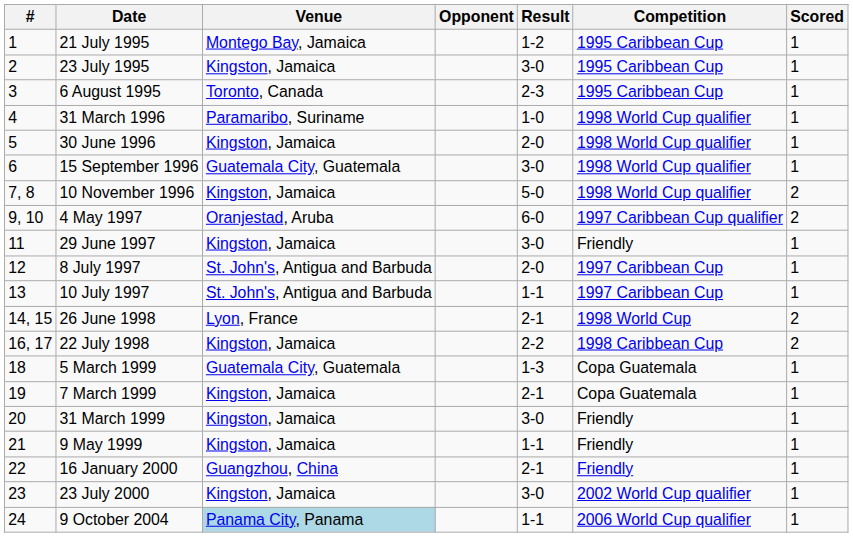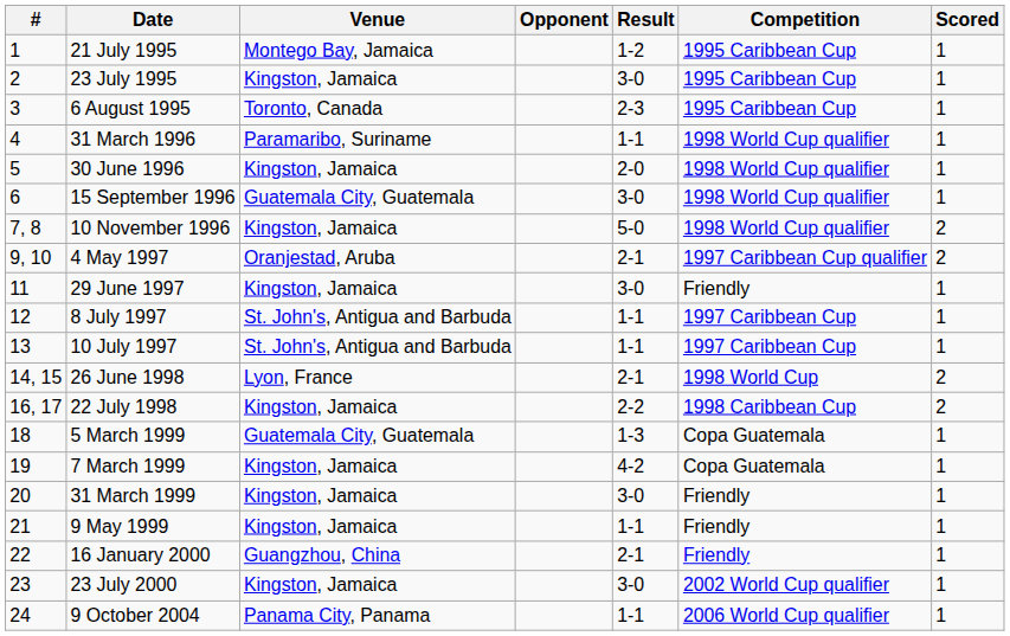 <table class="wikitable collapsible collapsed">
 <tr>
 <th>#</th>
 <th>Date</th>
 <th>Venue</th>
 <th>Opponent</th>
 <th>Result</th>
 <th>Competition</th>
 <th>Scored</th>
 </tr>
 <tr>
 <td>1</td>
 <td>21 July 1995</td>
 <td><a href='#'>Montego Bay</a>, Jamaica</td>
 <td></td>
 <td>1-2</td>
 <td><a href='#'>1995 Caribbean Cup</a></td>
 <td>1</td>
 </tr>
 <tr>
 <td>2</td>
 <td>23 July 1995</td>
 <td><a href='#'>Kingston</a>, Jamaica</td>
 <td></td>
 <td>3-0</td>
 <td><a href='#'>1995 Caribbean Cup</a></td>
 <td>1</td>
 </tr>
 <tr>
 <td>3</td>
 <td>6 August 1995</td>
 <td><a href='#'>Toronto</a>, Canada</td>
 <td></td>
 <td>2-3</td>
 <td><a href='#'>1995 Caribbean Cup</a></td>
 <td>1</td>
 </tr>
 <tr>
 <td>4</td>
 <td>31 March 1996</td>
 <td><a href='#'>Paramaribo</a>, Suriname</td>
 <td></td>
-<td>1-0</td>
+<td>1-1</td>
 <td><a href='#'>1998 World Cup qualifier</a></td>
 <td>1</td>
 </tr>
 <tr>
 <td>5</td>
 <td>30 June 1996</td>
 <td><a href='#'>Kingston</a>, Jamaica</td>
 <td></td>
 <td>2-0</td>
 <td><a href='#'>1998 World Cup qualifier</a></td>
 <td>1</td>
 </tr>
 <tr>
 <td>6</td>
 <td>15 September 1996</td>
 <td><a href='#'>Guatemala City</a>, Guatemala</td>
 <td></td>
 <td>3-0</td>
 <td><a href='#'>1998 World Cup qualifier</a></td>
 <td>1</td>
 </tr>
 <tr>
 <td>7, 8</td>
 <td>10 November 1996</td>
 <td><a href='#'>Kingston</a>, Jamaica</td>
 <td></td>
 <td>5-0</td>
 <td><a href='#'>1998 World Cup qualifier</a></td>
 <td>2</td>
 </tr>
 <tr>
 <td>9, 10</td>
 <td>4 May 1997</td>
 <td><a href='#'>Oranjestad</a>, Aruba</td>
 <td></td>
-<td>6-0</td>
+<td>2-1</td>
 <td><a href='#'>1997 Caribbean Cup qualifier</a></td>
 <td>2</td>
 </tr>
 <tr>
 <td>11</td>
 <td>29 June 1997</td>
 <td><a href='#'>Kingston</a>, Jamaica</td>
 <td></td>
 <td>3-0</td>
 <td>Friendly</td>
 <td>1</td>
 </tr>
 <tr>
 <td>12</td>
 <td>8 July 1997</td>
 <td><a href='#'>St. John's</a>, Antigua and Barbuda</td>
 <td></td>
-<td>2-0</td>
+<td>1-1</td>
 <td><a href='#'>1997 Caribbean Cup</a></td>
 <td>1</td>
 </tr>
 <tr>
 <td>13</td>
 <td>10 July 1997</td>
 <td><a href='#'>St. John's</a>, Antigua and Barbuda</td>
 <td></td>
 <td>1-1</td>
 <td><a href='#'>1997 Caribbean Cup</a></td>
 <td>1</td>
 </tr>
 <tr>
 <td>14, 15</td>
 <td>26 June 1998</td>
 <td><a href='#'>Lyon</a>, France</td>
 <td></td>
 <td>2-1</td>
 <td><a href='#'>1998 World Cup</a></td>
 <td>2</td>
 </tr>
 <tr>
 <td>16, 17</td>
 <td>22 July 1998</td>
 <td><a href='#'>Kingston</a>, Jamaica</td>
 <td></td>
 <td>2-2</td>
 <td><a href='#'>1998 Caribbean Cup</a></td>
 <td>2</td>
 </tr>
 <tr>
 <td>18</td>
 <td>5 March 1999</td>
 <td><a href='#'>Guatemala City</a>, Guatemala</td>
 <td></td>
 <td>1-3</td>
 <td>Copa Guatemala</td>
 <td>1</td>
 </tr>
 <tr>
 <td>19</td>
 <td>7 March 1999</td>
 <td><a href='#'>Kingston</a>, Jamaica</td>
 <td></td>
-<td>2-1</td>
+<td>4-2</td>
 <td>Copa Guatemala</td>
 <td>1</td>
 </tr>
 <tr>
 <td>20</td>
 <td>31 March 1999</td>
 <td><a href='#'>Kingston</a>, Jamaica</td>
 <td></td>
 <td>3-0</td>
 <td>Friendly</td>
 <td>1</td>
 </tr>
 <tr>
 <td>21</td>
 <td>9 May 1999</td>
 <td><a href='#'>Kingston</a>, Jamaica</td>
 <td></td>
 <td>1-1</td>
 <td>Friendly</td>
 <td>1</td>
 </tr>
 <tr>
 <td>22</td>
 <td>16 January 2000</td>
 <td><a href='#'>Guangzhou</a>, <a href='#'>China</a></td>
 <td></td>
 <td>2-1</td>
 <td><a href='#'>Friendly</a></td>
 <td>1</td>
 </tr>
 <tr>
 <td>23</td>
 <td>23 July 2000</td>
 <td><a href='#'>Kingston</a>, Jamaica</td>
 <td></td>
 <td>3-0</td>
 <td><a href='#'>2002 World Cup qualifier</a></td>
 <td>1</td>
 </tr>
 <tr>
 <td>24</td>
 <td>9 October 2004</td>
-<td style="background: lightblue;"><a href='#'>Panama City</a>, Panama</td>
+<td><a href='#'>Panama City</a>, Panama</td>
 <td></td>
 <td>1-1</td>
 <td><a href='#'>2006 World Cup qualifier</a></td>
 <td>1</td>
 </tr>
 </table>
